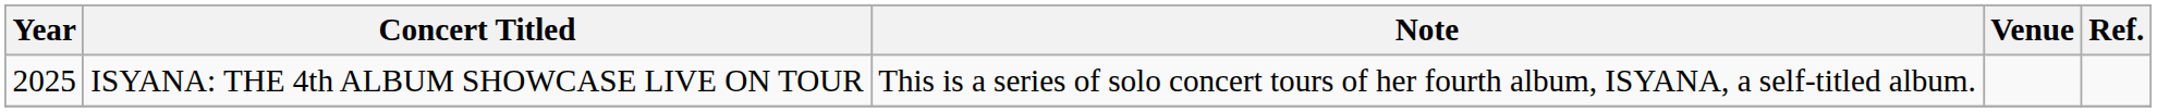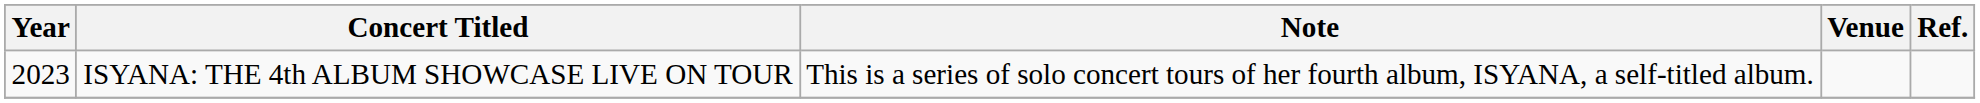 <table class="wikitable sortable">
 <tr>
 <th>Year</th>
 <th>Concert Titled</th>
 <th>Note</th>
 <th>Venue</th>
 <th>Ref.</th>
 </tr>
 <tr>
-<td>2025</td>
+<td>2023</td>
 <td>ISYANA: THE 4th ALBUM SHOWCASE LIVE ON TOUR</td>
 <td>This is a series of solo concert tours of her fourth album, ISYANA, a self-titled album.</td>
 <td></td>
 <td></td>
 </tr>
 <tr>
 </tr>
 </table>
